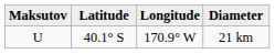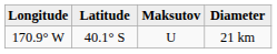 <table class="wikitable">
 <tr>
+<th width="25%" style="background:#eeeeee;">Longitude</th>
+<th width="25%" style="background:#eeeeee;">Latitude</th>
 <th width="25%" style="background:#eeeeee;">Maksutov</th>
-<th width="25%" style="background:#eeeeee;">Latitude</th>
-<th width="25%" style="background:#eeeeee;">Longitude</th>
 <th width="25%" style="background:#eeeeee;">Diameter</th>
 </tr>
 <tr>
+<td align="center">170.9° W</td>
+<td align="center">40.1° S</td>
 <td align="center">U</td>
-<td align="center">40.1° S</td>
-<td align="center">170.9° W</td>
 <td align="center">21 km</td>
 </tr>
 </table>
